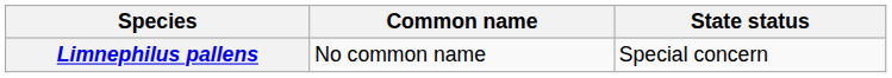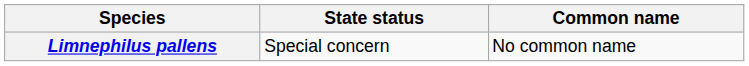 <table class="wikitable sortable plainrowheaders">
 <tr>
 <th scope="col" class="unsortable" style="width:225px;">Species</th>
+<th scope="col" class="unsortable" style="width:200px;">State status</th>
 <th scope="col" class="unsortable" style="width:225px;">Common name</th>
-<th scope="col" class="unsortable" style="width:200px;">State status</th>
 </tr>
 <tr>
 <th scope="row"><em><a href='#'>Limnephilus pallens</a></em></th>
+<td>Special concern</td>
 <td>No common name</td>
-<td>Special concern</td>
 </tr>
 </table>
